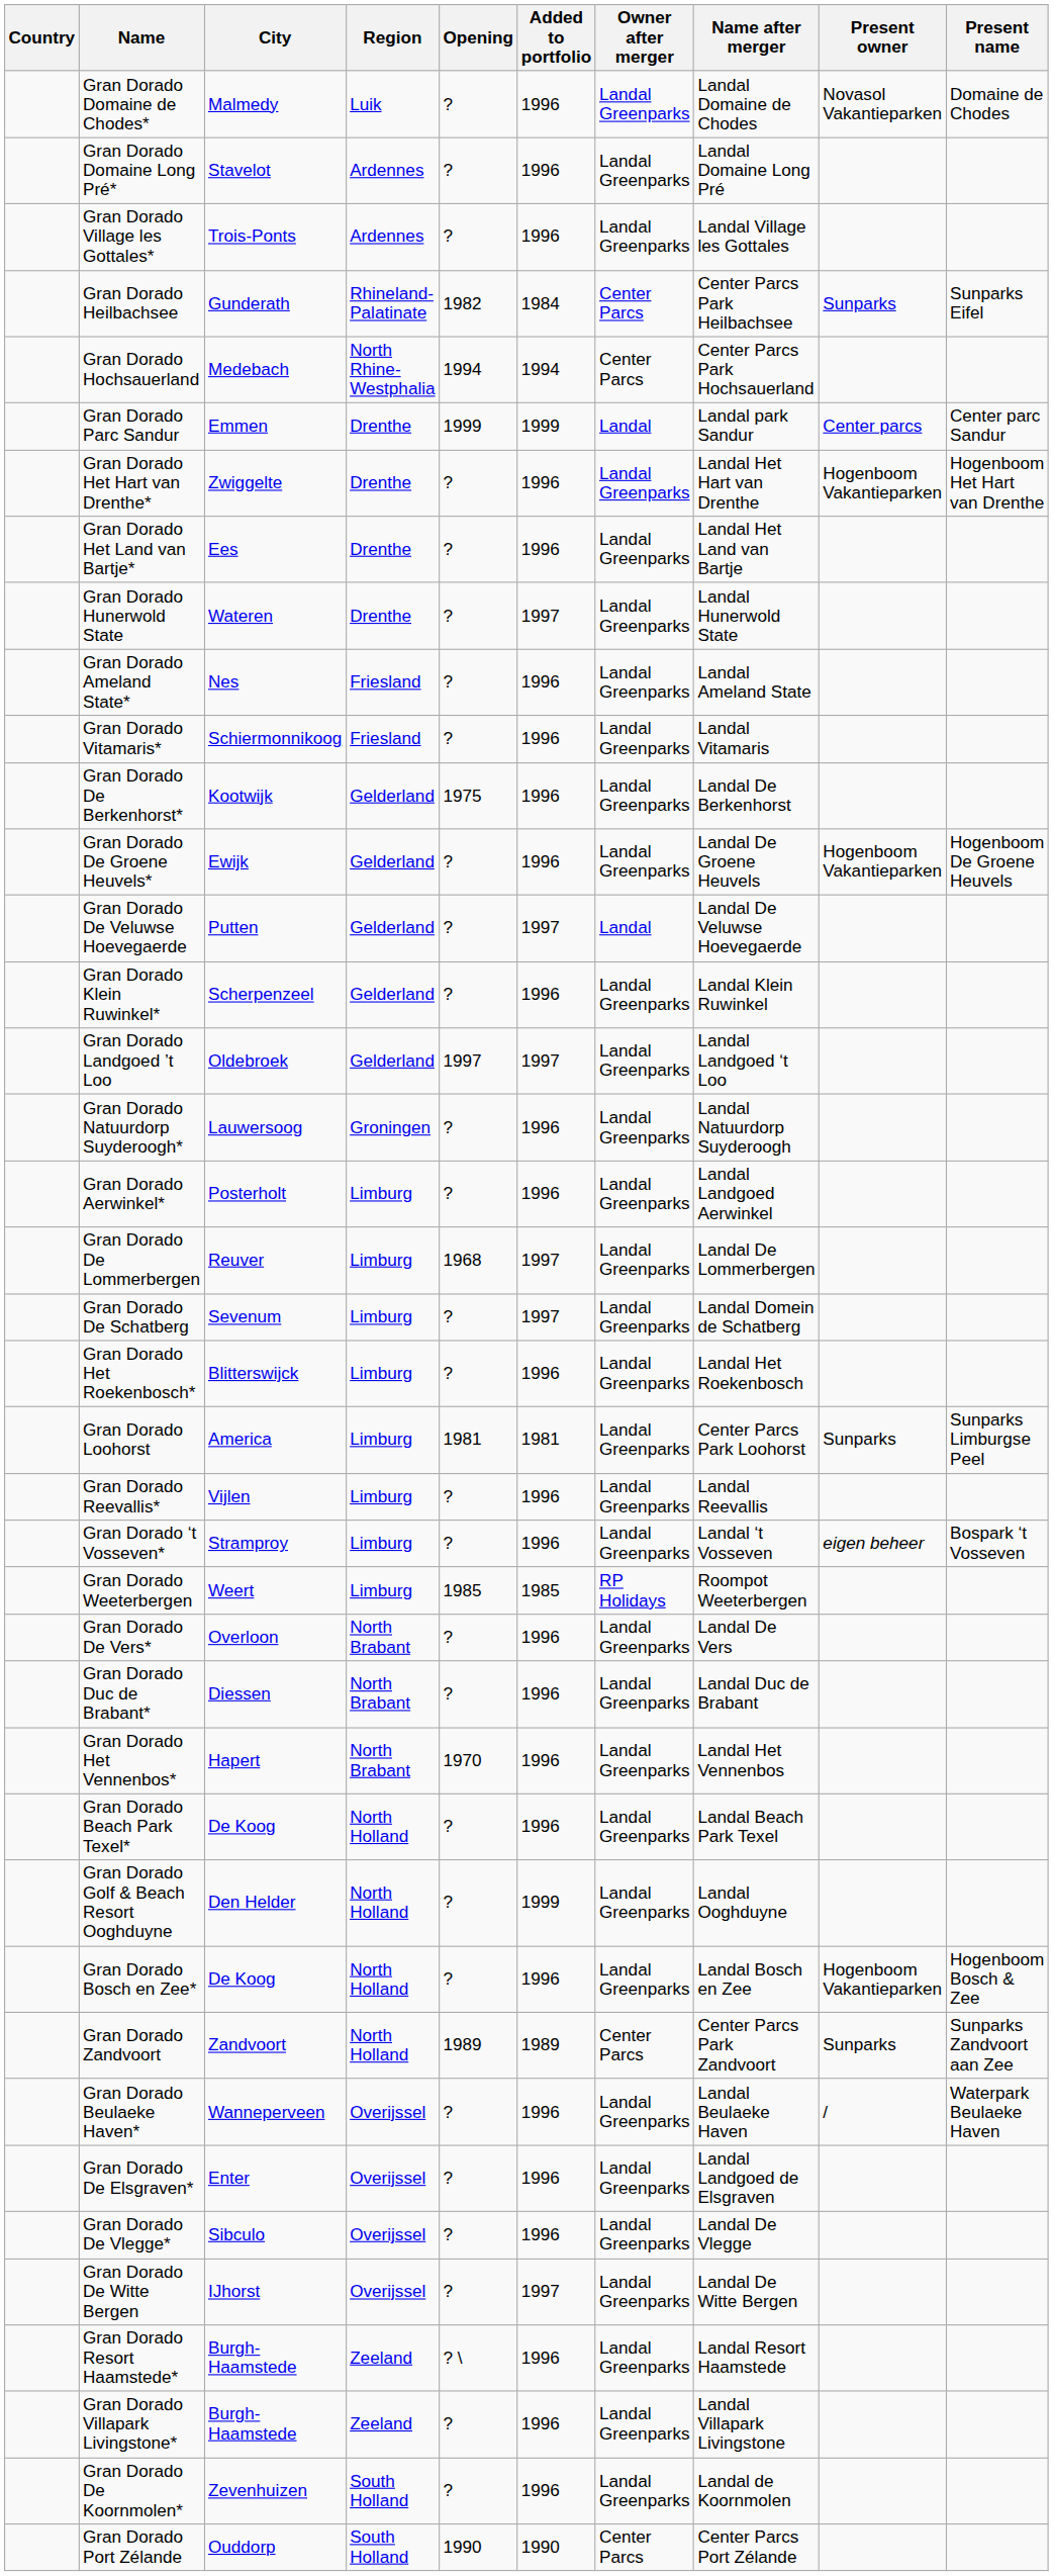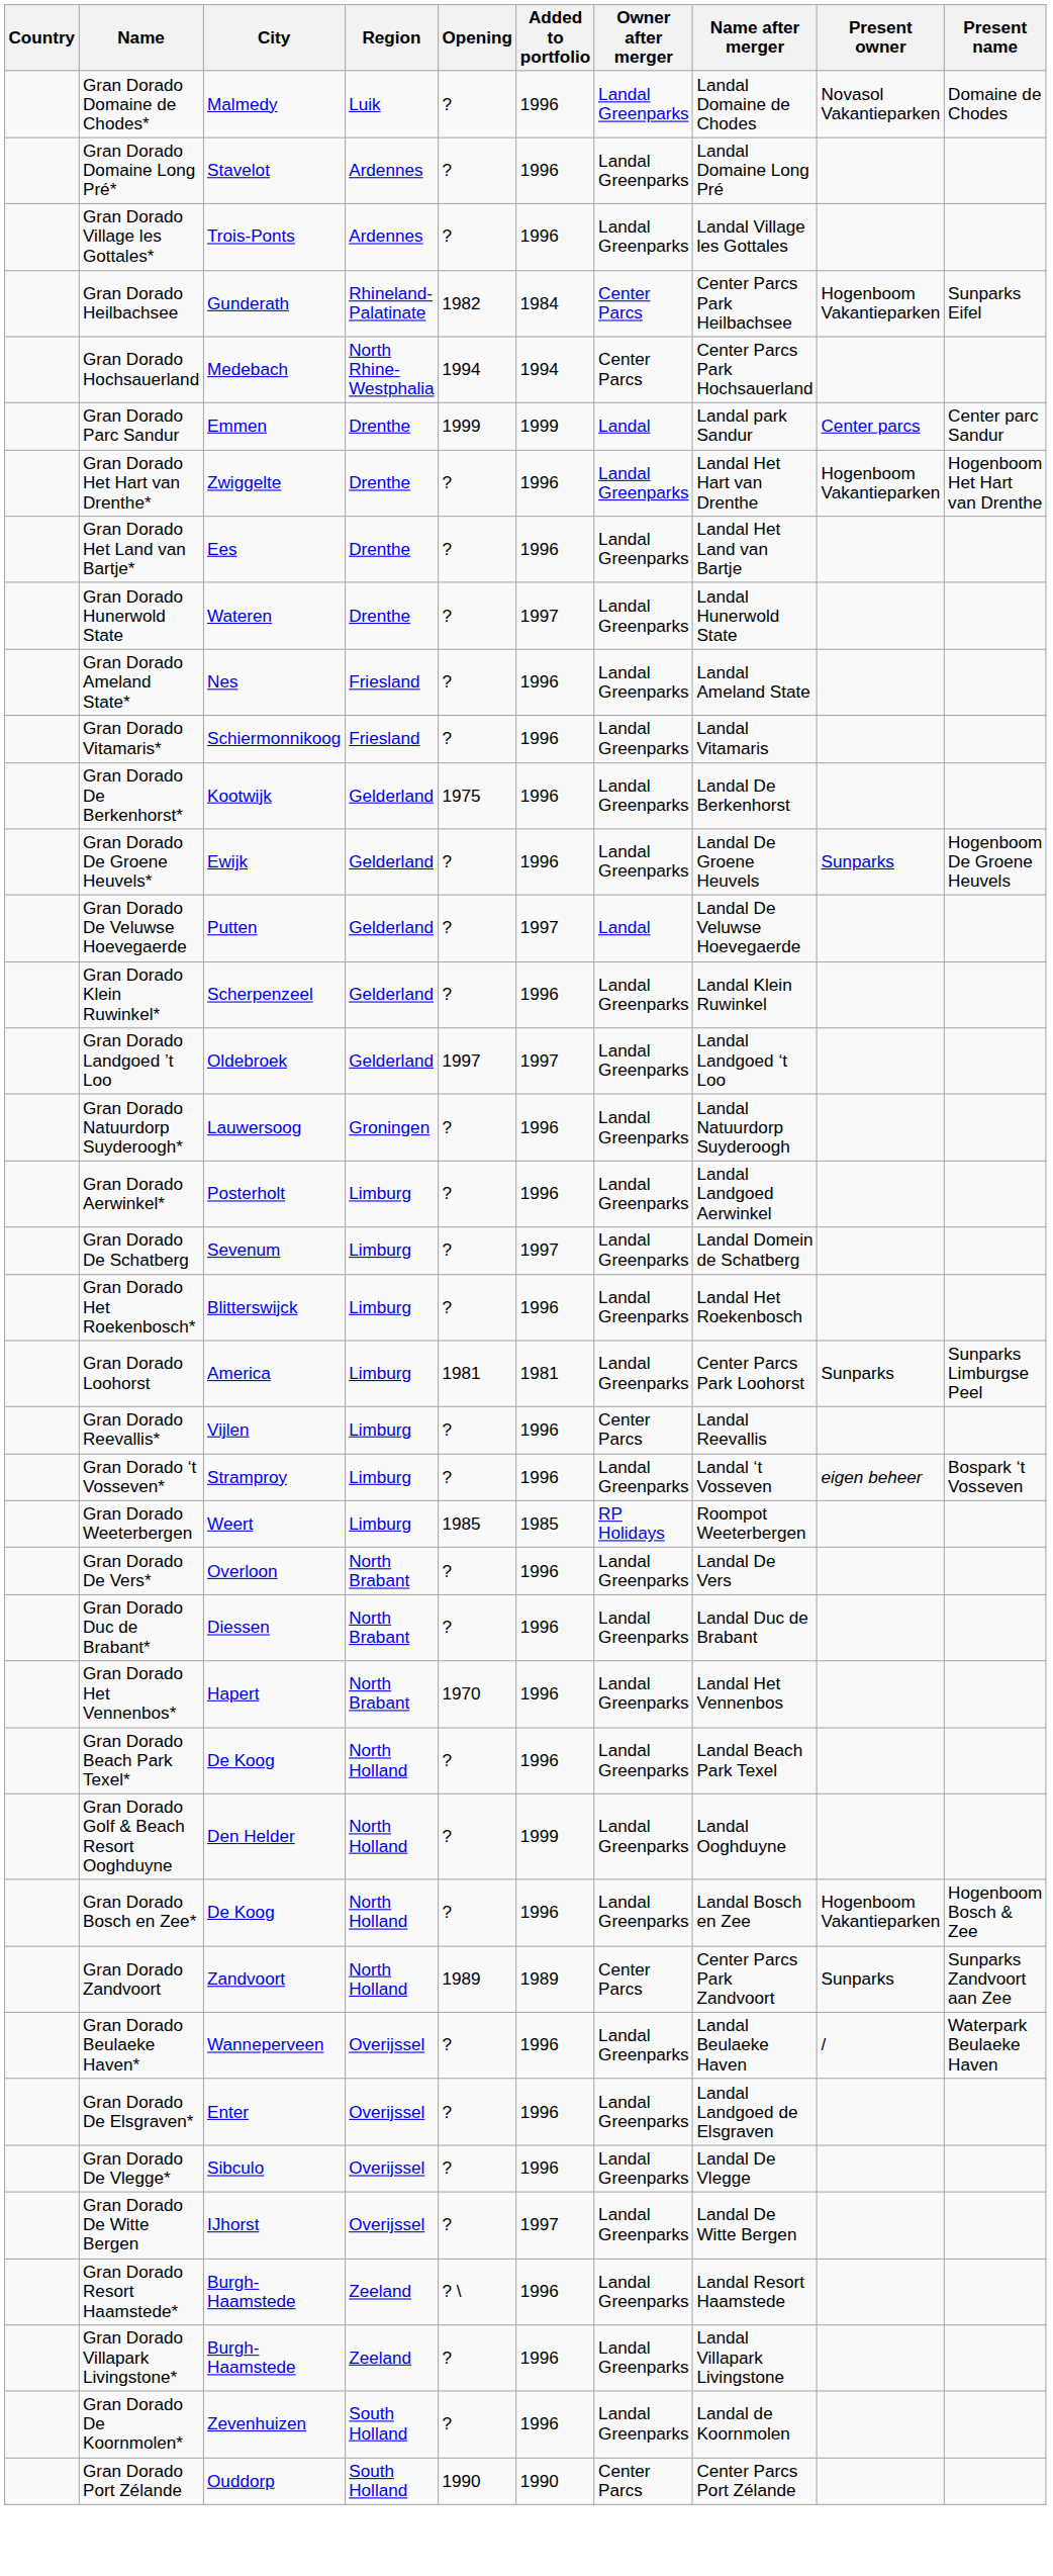 <table class="wikitable sortable" align=center border=1 cellspacing=0>
 <tr bgcolor="#efefef">
 <th>Country</th>
 <th>Name</th>
 <th>City</th>
 <th>Region</th>
 <th>Opening</th>
 <th>Added to portfolio</th>
 <th>Owner after merger</th>
 <th>Name after merger</th>
 <th>Present owner</th>
 <th>Present name</th>
 </tr>
 <tr>
 <td></td>
 <td>Gran Dorado Domaine de Chodes*</td>
 <td><a href='#'>Malmedy</a></td>
 <td><a href='#'>Luik</a></td>
 <td>?</td>
 <td>1996</td>
 <td><a href='#'>Landal Greenparks</a></td>
 <td>Landal Domaine de Chodes</td>
 <td>Novasol Vakantieparken</td>
 <td>Domaine de Chodes</td>
 </tr>
 <tr>
 <td></td>
 <td>Gran Dorado Domaine Long Pré*</td>
 <td><a href='#'>Stavelot</a></td>
 <td><a href='#'>Ardennes</a></td>
 <td>?</td>
 <td>1996</td>
 <td>Landal Greenparks</td>
 <td>Landal Domaine Long Pré</td>
 <td></td>
 <td></td>
 </tr>
 <tr>
 <td></td>
 <td>Gran Dorado Village les Gottales*</td>
 <td><a href='#'>Trois-Ponts</a></td>
 <td><a href='#'>Ardennes</a></td>
 <td>?</td>
 <td>1996</td>
 <td>Landal Greenparks</td>
 <td>Landal Village les Gottales</td>
 <td></td>
 <td></td>
 </tr>
 <tr>
 <td></td>
 <td>Gran Dorado Heilbachsee</td>
 <td><a href='#'>Gunderath</a></td>
 <td><a href='#'>Rhineland-Palatinate</a></td>
 <td>1982</td>
 <td>1984</td>
 <td><a href='#'>Center Parcs</a></td>
 <td>Center Parcs Park Heilbachsee</td>
-<td><a href='#'>Sunparks</a></td>
+<td>Hogenboom Vakantieparken</td>
 <td>Sunparks Eifel</td>
 </tr>
 <tr>
 <td></td>
 <td>Gran Dorado Hochsauerland</td>
 <td><a href='#'>Medebach</a></td>
 <td><a href='#'>North Rhine-Westphalia</a></td>
 <td>1994</td>
 <td>1994</td>
 <td>Center Parcs</td>
 <td>Center Parcs Park Hochsauerland</td>
 <td></td>
 <td></td>
 </tr>
 <tr>
 <td></td>
 <td>Gran Dorado Parc Sandur</td>
 <td><a href='#'>Emmen</a></td>
 <td><a href='#'>Drenthe</a></td>
 <td>1999</td>
 <td>1999</td>
 <td><a href='#'>Landal</a></td>
 <td>Landal park Sandur</td>
 <td><a href='#'>Center parcs</a></td>
 <td>Center parc Sandur</td>
 </tr>
 <tr>
 <td></td>
 <td>Gran Dorado Het Hart van Drenthe*</td>
 <td><a href='#'>Zwiggelte</a></td>
 <td><a href='#'>Drenthe</a></td>
 <td>?</td>
 <td>1996</td>
 <td><a href='#'>Landal Greenparks</a></td>
 <td>Landal Het Hart van Drenthe</td>
 <td>Hogenboom Vakantieparken</td>
 <td>Hogenboom Het Hart van Drenthe</td>
 </tr>
 <tr>
 <td></td>
 <td>Gran Dorado Het Land van Bartje*</td>
 <td><a href='#'>Ees</a></td>
 <td><a href='#'>Drenthe</a></td>
 <td>?</td>
 <td>1996</td>
 <td>Landal Greenparks</td>
 <td>Landal Het Land van Bartje</td>
 <td></td>
 <td></td>
 </tr>
 <tr>
 <td></td>
 <td>Gran Dorado Hunerwold State</td>
 <td><a href='#'>Wateren</a></td>
 <td><a href='#'>Drenthe</a></td>
 <td>?</td>
 <td>1997</td>
 <td>Landal Greenparks</td>
 <td>Landal Hunerwold State</td>
 <td></td>
 <td></td>
 </tr>
 <tr>
 <td></td>
 <td>Gran Dorado Ameland State*</td>
 <td><a href='#'>Nes</a></td>
 <td><a href='#'>Friesland</a></td>
 <td>?</td>
 <td>1996</td>
 <td>Landal Greenparks</td>
 <td>Landal Ameland State</td>
 <td></td>
 <td></td>
 </tr>
 <tr>
 <td></td>
 <td>Gran Dorado Vitamaris*</td>
 <td><a href='#'>Schiermonnikoog</a></td>
 <td><a href='#'>Friesland</a></td>
 <td>?</td>
 <td>1996</td>
 <td>Landal Greenparks</td>
 <td>Landal Vitamaris</td>
 <td></td>
 <td></td>
 </tr>
 <tr>
 <td></td>
 <td>Gran Dorado De Berkenhorst*</td>
 <td><a href='#'>Kootwijk</a></td>
 <td><a href='#'>Gelderland</a></td>
 <td>1975</td>
 <td>1996</td>
 <td>Landal Greenparks</td>
 <td>Landal De Berkenhorst</td>
 <td></td>
 <td></td>
 </tr>
 <tr>
 <td></td>
 <td>Gran Dorado De Groene Heuvels*</td>
 <td><a href='#'>Ewijk</a></td>
 <td><a href='#'>Gelderland</a></td>
 <td>?</td>
 <td>1996</td>
 <td>Landal Greenparks</td>
 <td>Landal De Groene Heuvels</td>
-<td>Hogenboom Vakantieparken</td>
+<td><a href='#'>Sunparks</a></td>
 <td>Hogenboom De Groene Heuvels</td>
 </tr>
 <tr>
 <td></td>
 <td>Gran Dorado De Veluwse Hoevegaerde</td>
 <td><a href='#'>Putten</a></td>
 <td><a href='#'>Gelderland</a></td>
 <td>?</td>
 <td>1997</td>
 <td><a href='#'>Landal</a></td>
 <td>Landal De Veluwse Hoevegaerde</td>
 <td></td>
 <td></td>
 </tr>
 <tr>
 <td></td>
 <td>Gran Dorado Klein Ruwinkel*</td>
 <td><a href='#'>Scherpenzeel</a></td>
 <td><a href='#'>Gelderland</a></td>
 <td>?</td>
 <td>1996</td>
 <td>Landal Greenparks</td>
 <td>Landal Klein Ruwinkel</td>
 <td></td>
 <td></td>
 </tr>
 <tr>
 <td></td>
 <td>Gran Dorado Landgoed ’t Loo</td>
 <td><a href='#'>Oldebroek</a></td>
 <td><a href='#'>Gelderland</a></td>
 <td>1997</td>
 <td>1997</td>
 <td>Landal Greenparks</td>
 <td>Landal Landgoed ‘t Loo</td>
 <td></td>
 <td></td>
 </tr>
 <tr>
 <td></td>
 <td>Gran Dorado Natuurdorp Suyderoogh*</td>
 <td><a href='#'>Lauwersoog</a></td>
 <td><a href='#'>Groningen</a></td>
 <td>?</td>
 <td>1996</td>
 <td>Landal Greenparks</td>
 <td>Landal Natuurdorp Suyderoogh</td>
 <td></td>
 <td></td>
 </tr>
 <tr>
 <td></td>
 <td>Gran Dorado Aerwinkel*</td>
 <td><a href='#'>Posterholt</a></td>
 <td><a href='#'>Limburg</a></td>
 <td>?</td>
 <td>1996</td>
 <td>Landal Greenparks</td>
 <td>Landal Landgoed Aerwinkel</td>
 <td></td>
 <td></td>
 </tr>
 <tr>
 <td></td>
-<td>Gran Dorado De Lommerbergen</td>
-<td><a href='#'>Reuver</a></td>
-<td><a href='#'>Limburg</a></td>
-<td>1968</td>
-<td>1997</td>
-<td>Landal Greenparks</td>
-<td>Landal De Lommerbergen</td>
-<td></td>
-<td></td>
-</tr>
-<tr>
-<td></td>
 <td>Gran Dorado De Schatberg</td>
 <td><a href='#'>Sevenum</a></td>
 <td><a href='#'>Limburg</a></td>
 <td>?</td>
 <td>1997</td>
 <td>Landal Greenparks</td>
 <td>Landal Domein de Schatberg</td>
 <td></td>
 <td></td>
 </tr>
 <tr>
 <td></td>
 <td>Gran Dorado Het Roekenbosch*</td>
 <td><a href='#'>Blitterswijck</a></td>
 <td><a href='#'>Limburg</a></td>
 <td>?</td>
 <td>1996</td>
 <td>Landal Greenparks</td>
 <td>Landal Het Roekenbosch</td>
 <td></td>
 <td></td>
 </tr>
 <tr>
 <td></td>
 <td>Gran Dorado Loohorst</td>
 <td><a href='#'>America</a></td>
 <td><a href='#'>Limburg</a></td>
 <td>1981</td>
 <td>1981</td>
 <td>Landal Greenparks</td>
 <td>Center Parcs Park Loohorst</td>
 <td>Sunparks</td>
 <td>Sunparks Limburgse Peel</td>
 </tr>
 <tr>
 <td></td>
 <td>Gran Dorado Reevallis*</td>
 <td><a href='#'>Vijlen</a></td>
 <td><a href='#'>Limburg</a></td>
 <td>?</td>
 <td>1996</td>
-<td>Landal Greenparks</td>
+<td>Center Parcs</td>
 <td>Landal Reevallis</td>
 <td></td>
 <td></td>
 </tr>
 <tr>
 <td></td>
 <td>Gran Dorado ‘t Vosseven*</td>
 <td><a href='#'>Stramproy</a></td>
 <td><a href='#'>Limburg</a></td>
 <td>?</td>
 <td>1996</td>
 <td>Landal Greenparks</td>
 <td>Landal ‘t Vosseven</td>
 <td><em>eigen beheer</em></td>
 <td>Bospark ‘t Vosseven</td>
 </tr>
 <tr>
 <td></td>
 <td>Gran Dorado Weeterbergen</td>
 <td><a href='#'>Weert</a></td>
 <td><a href='#'>Limburg</a></td>
 <td>1985</td>
 <td>1985</td>
 <td><a href='#'>RP Holidays</a></td>
 <td>Roompot Weeterbergen</td>
 <td></td>
 <td></td>
 </tr>
 <tr>
 <td></td>
 <td>Gran Dorado De Vers*</td>
 <td><a href='#'>Overloon</a></td>
 <td><a href='#'>North Brabant</a></td>
 <td>?</td>
 <td>1996</td>
 <td>Landal Greenparks</td>
 <td>Landal De Vers</td>
 <td></td>
 <td></td>
 </tr>
 <tr>
 <td></td>
 <td>Gran Dorado Duc de Brabant*</td>
 <td><a href='#'>Diessen</a></td>
 <td><a href='#'>North Brabant</a></td>
 <td>?</td>
 <td>1996</td>
 <td>Landal Greenparks</td>
 <td>Landal Duc de Brabant</td>
 <td></td>
 <td></td>
 </tr>
 <tr>
 <td></td>
 <td>Gran Dorado Het Vennenbos*</td>
 <td><a href='#'>Hapert</a></td>
 <td><a href='#'>North Brabant</a></td>
 <td>1970</td>
 <td>1996</td>
 <td>Landal Greenparks</td>
 <td>Landal Het Vennenbos</td>
 <td></td>
 <td></td>
 </tr>
 <tr>
 <td></td>
 <td>Gran Dorado Beach Park Texel*</td>
 <td><a href='#'>De Koog</a></td>
 <td><a href='#'>North Holland</a></td>
 <td>?</td>
 <td>1996</td>
 <td>Landal Greenparks</td>
 <td>Landal Beach Park Texel</td>
 <td></td>
 <td></td>
 </tr>
 <tr>
 <td></td>
 <td>Gran Dorado Golf & Beach Resort Ooghduyne</td>
 <td><a href='#'>Den Helder</a></td>
 <td><a href='#'>North Holland</a></td>
 <td>?</td>
 <td>1999</td>
 <td>Landal Greenparks</td>
 <td>Landal Ooghduyne</td>
 <td></td>
 <td></td>
 </tr>
 <tr>
 <td></td>
 <td>Gran Dorado Bosch en Zee*</td>
 <td><a href='#'>De Koog</a></td>
 <td><a href='#'>North Holland</a></td>
 <td>?</td>
 <td>1996</td>
 <td>Landal Greenparks</td>
 <td>Landal Bosch en Zee</td>
 <td>Hogenboom Vakantieparken</td>
 <td>Hogenboom Bosch & Zee</td>
 </tr>
 <tr>
 <td></td>
 <td>Gran Dorado Zandvoort</td>
 <td><a href='#'>Zandvoort</a></td>
 <td><a href='#'>North Holland</a></td>
 <td>1989</td>
 <td>1989</td>
 <td>Center Parcs</td>
 <td>Center Parcs Park Zandvoort</td>
 <td>Sunparks</td>
 <td>Sunparks Zandvoort aan Zee</td>
 </tr>
 <tr>
 <td></td>
 <td>Gran Dorado Beulaeke Haven*</td>
 <td><a href='#'>Wanneperveen</a></td>
 <td><a href='#'>Overijssel</a></td>
 <td>?</td>
 <td>1996</td>
 <td>Landal Greenparks</td>
 <td>Landal Beulaeke Haven</td>
 <td>/</td>
 <td>Waterpark Beulaeke Haven</td>
 </tr>
 <tr>
 <td></td>
 <td>Gran Dorado De Elsgraven*</td>
 <td><a href='#'>Enter</a></td>
 <td><a href='#'>Overijssel</a></td>
 <td>?</td>
 <td>1996</td>
 <td>Landal Greenparks</td>
 <td>Landal Landgoed de Elsgraven</td>
 <td></td>
 <td></td>
 </tr>
 <tr>
 <td></td>
 <td>Gran Dorado De Vlegge*</td>
 <td><a href='#'>Sibculo</a></td>
 <td><a href='#'>Overijssel</a></td>
 <td>?</td>
 <td>1996</td>
 <td>Landal Greenparks</td>
 <td>Landal De Vlegge</td>
 <td></td>
 <td></td>
 </tr>
 <tr>
 <td></td>
 <td>Gran Dorado De Witte Bergen</td>
 <td><a href='#'>IJhorst</a></td>
 <td><a href='#'>Overijssel</a></td>
 <td>?</td>
 <td>1997</td>
 <td>Landal Greenparks</td>
 <td>Landal De Witte Bergen</td>
 <td></td>
 <td></td>
 </tr>
 <tr>
 <td></td>
 <td>Gran Dorado Resort Haamstede*</td>
 <td><a href='#'>Burgh-Haamstede</a></td>
 <td><a href='#'>Zeeland</a></td>
 <td>?		\</td>
 <td>1996</td>
 <td>Landal Greenparks</td>
 <td>Landal Resort Haamstede</td>
 <td></td>
 <td></td>
 </tr>
 <tr>
 <td></td>
 <td>Gran Dorado Villapark Livingstone*</td>
 <td><a href='#'>Burgh-Haamstede</a></td>
 <td><a href='#'>Zeeland</a></td>
 <td>?</td>
 <td>1996</td>
 <td>Landal Greenparks</td>
 <td>Landal Villapark Livingstone</td>
 <td></td>
 <td></td>
 </tr>
 <tr>
 <td></td>
 <td>Gran Dorado De Koornmolen*</td>
 <td><a href='#'>Zevenhuizen</a></td>
 <td><a href='#'>South Holland</a></td>
 <td>?</td>
 <td>1996</td>
 <td>Landal Greenparks</td>
 <td>Landal de Koornmolen</td>
 <td></td>
 <td></td>
 </tr>
 <tr>
 <td></td>
 <td>Gran Dorado Port Zélande</td>
 <td><a href='#'>Ouddorp</a></td>
 <td><a href='#'>South Holland</a></td>
 <td>1990</td>
 <td>1990</td>
 <td>Center Parcs</td>
 <td>Center Parcs Port Zélande</td>
 <td></td>
 <td></td>
 </tr>
 </table>
